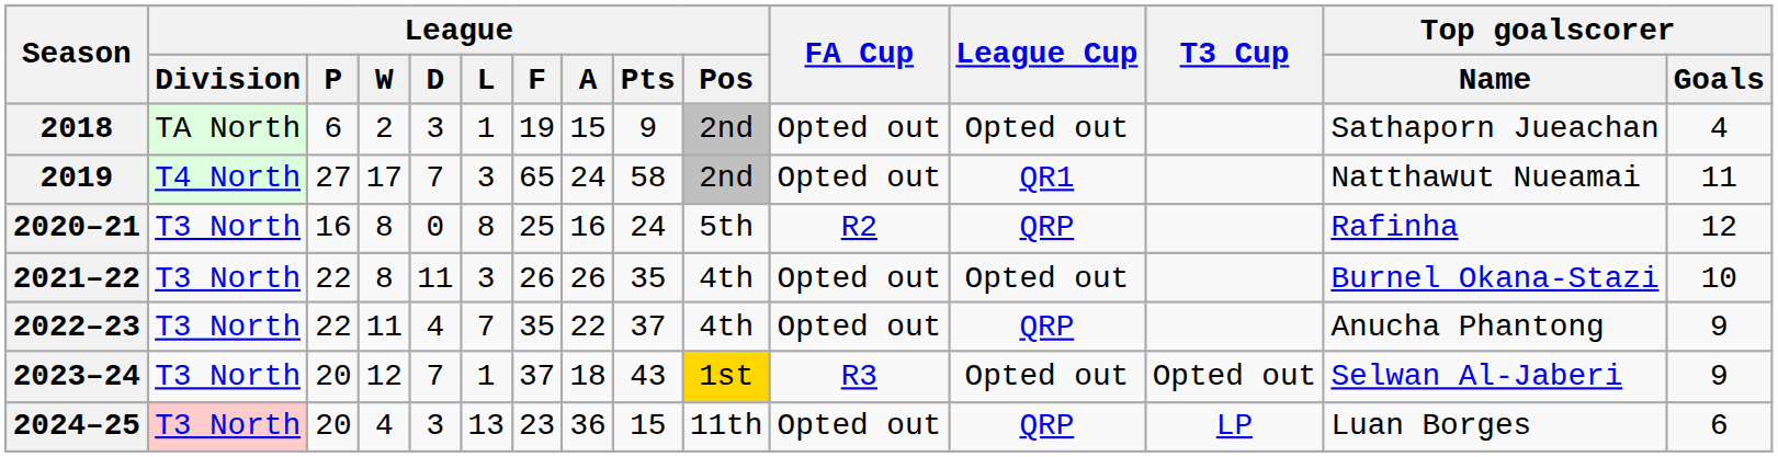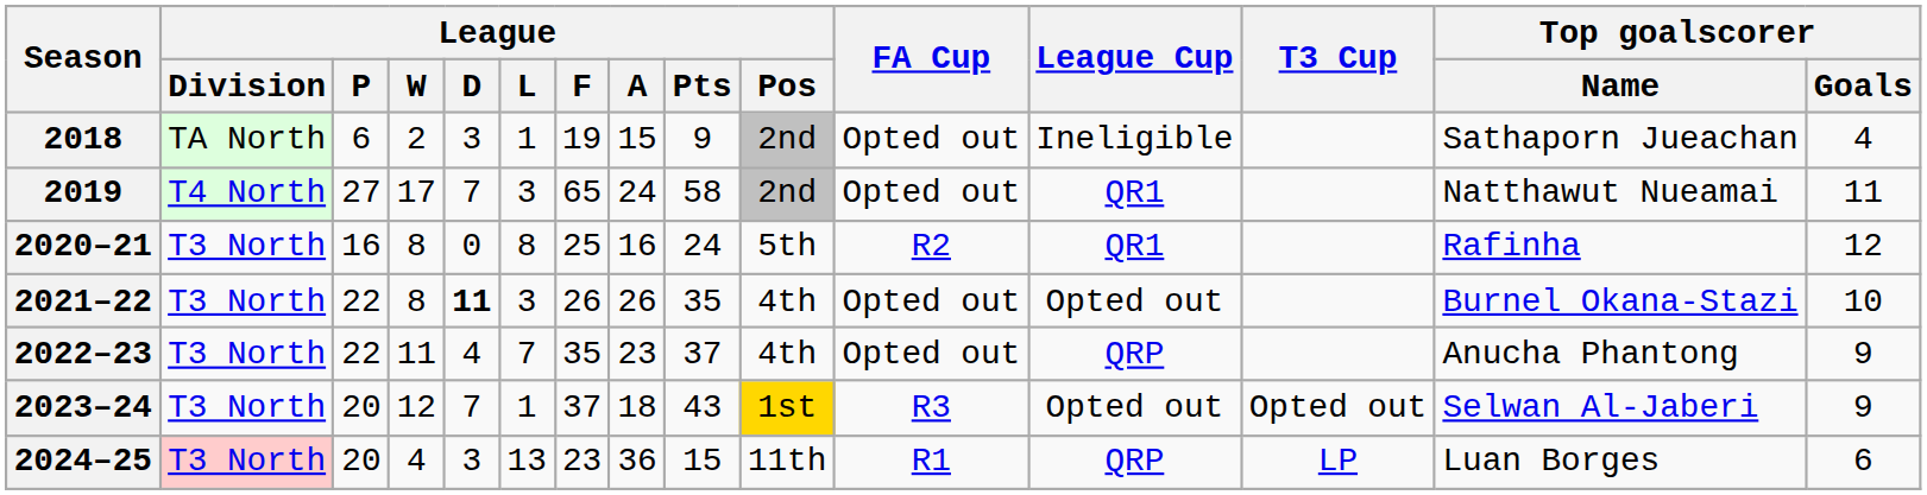 <table class="wikitable" style="text-align: center">
 <tr>
 <th rowspan=2>Season</th>
 <th colspan=9>League</th>
 <th rowspan=2><a href='#'>FA Cup</a></th>
 <th rowspan=2><a href='#'>League Cup</a></th>
 <th rowspan=2><a href='#'>T3 Cup</a></th>
 <th colspan=2>Top goalscorer</th>
 </tr>
 <tr>
 <th>Division</th>
 <th>P</th>
 <th>W</th>
 <th>D</th>
 <th>L</th>
 <th>F</th>
 <th>A</th>
 <th>Pts</th>
 <th>Pos</th>
 <th>Name</th>
 <th>Goals</th>
 </tr>
 <tr>
 <th>2018</th>
 <td bgcolor="#DDFFDD">TA North</td>
 <td>6</td>
 <td>2</td>
 <td>3</td>
 <td>1</td>
 <td>19</td>
 <td>15</td>
 <td>9</td>
 <td bgcolor=silver>2nd</td>
 <td>Opted out</td>
-<td>Opted out</td>
+<td>Ineligible</td>
 <td></td>
 <td align="left"> Sathaporn Jueachan</td>
 <td>4</td>
 </tr>
 <tr>
 <th>2019</th>
 <td bgcolor="#DDFFDD"><a href='#'>T4 North</a></td>
 <td>27</td>
 <td>17</td>
 <td>7</td>
 <td>3</td>
 <td>65</td>
 <td>24</td>
 <td>58</td>
 <td bgcolor=silver>2nd</td>
 <td>Opted out</td>
 <td><a href='#'>QR1</a></td>
 <td></td>
 <td align="left"> Natthawut Nueamai</td>
 <td>11</td>
 </tr>
 <tr>
 <th>2020–21</th>
 <td><a href='#'>T3 North</a></td>
 <td>16</td>
 <td>8</td>
 <td>0</td>
 <td>8</td>
 <td>25</td>
 <td>16</td>
 <td>24</td>
 <td>5th</td>
 <td><a href='#'>R2</a></td>
-<td><a href='#'>QRP</a></td>
+<td><a href='#'>QR1</a></td>
 <td></td>
 <td align="left"> <a href='#'>Rafinha</a></td>
 <td>12</td>
 </tr>
 <tr>
 <th>2021–22</th>
 <td><a href='#'>T3 North</a></td>
 <td>22</td>
 <td>8</td>
-<td>11</td>
+<td><strong>11</strong></td>
 <td>3</td>
 <td>26</td>
 <td>26</td>
 <td>35</td>
 <td>4th</td>
 <td>Opted out</td>
 <td>Opted out</td>
 <td></td>
 <td align="left"> <a href='#'>Burnel Okana-Stazi</a></td>
 <td>10</td>
 </tr>
 <tr>
 <th>2022–23</th>
 <td><a href='#'>T3 North</a></td>
 <td>22</td>
 <td>11</td>
 <td>4</td>
 <td>7</td>
 <td>35</td>
-<td>22</td>
+<td>23</td>
 <td>37</td>
 <td>4th</td>
 <td>Opted out</td>
 <td><a href='#'>QRP</a></td>
 <td></td>
 <td align="left"> Anucha Phantong</td>
 <td>9</td>
 </tr>
 <tr>
 <th>2023–24</th>
 <td><a href='#'>T3 North</a></td>
 <td>20</td>
 <td>12</td>
 <td>7</td>
 <td>1</td>
 <td>37</td>
 <td>18</td>
 <td>43</td>
 <td bgcolor=gold>1st</td>
 <td><a href='#'>R3</a></td>
 <td>Opted out</td>
 <td>Opted out</td>
 <td align="left"> <a href='#'>Selwan Al-Jaberi</a></td>
 <td>9</td>
 </tr>
 <tr>
 <th>2024–25</th>
 <td bgcolor="#FFCCCC"><a href='#'>T3 North</a></td>
 <td>20</td>
 <td>4</td>
 <td>3</td>
 <td>13</td>
 <td>23</td>
 <td>36</td>
 <td>15</td>
 <td>11th</td>
-<td>Opted out</td>
+<td><a href='#'>R1</a></td>
 <td><a href='#'>QRP</a></td>
 <td><a href='#'>LP</a></td>
 <td align="left"> Luan Borges</td>
 <td>6</td>
 </tr>
 </table>
